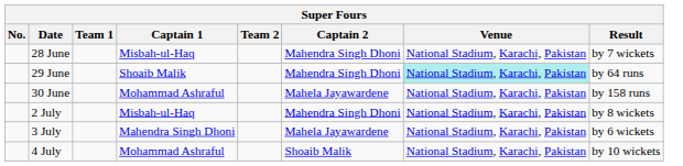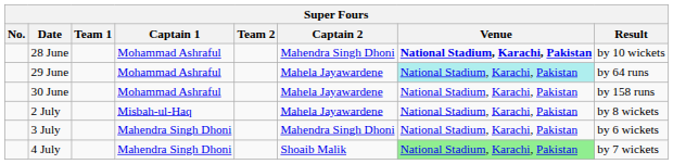 <table class="wikitable">
 <tr>
 <th colspan="8">Super Fours</th>
 </tr>
 <tr>
 <th>No.</th>
 <th>Date</th>
 <th>Team 1</th>
 <th>Captain 1</th>
 <th>Team 2</th>
 <th>Captain 2</th>
 <th>Venue</th>
 <th>Result</th>
 </tr>
 <tr>
 <td></td>
 <td>28 June</td>
 <td></td>
-<td><a href='#'>Misbah-ul-Haq</a></td>
+<td><a href='#'>Mohammad Ashraful</a></td>
 <td></td>
 <td><a href='#'>Mahendra Singh Dhoni</a></td>
-<td><a href='#'>National Stadium</a>, <a href='#'>Karachi</a>, <a href='#'>Pakistan</a></td>
-<td> by 7 wickets</td>
+<td><strong><a href='#'>National Stadium</a>, <a href='#'>Karachi</a>, <a href='#'>Pakistan</a></strong></td>
+<td> by 10 wickets</td>
 </tr>
 <tr>
 <td></td>
 <td>29 June</td>
 <td></td>
-<td><a href='#'>Shoaib Malik</a></td>
+<td><a href='#'>Mohammad Ashraful</a></td>
 <td></td>
-<td><a href='#'>Mahendra Singh Dhoni</a></td>
+<td><a href='#'>Mahela Jayawardene</a></td>
 <td style="background: paleturquoise;"><a href='#'>National Stadium</a>, <a href='#'>Karachi</a>, <a href='#'>Pakistan</a></td>
 <td> by 64 runs</td>
 </tr>
 <tr>
 <td></td>
 <td>30 June</td>
 <td></td>
 <td><a href='#'>Mohammad Ashraful</a></td>
 <td></td>
 <td><a href='#'>Mahela Jayawardene</a></td>
 <td><a href='#'>National Stadium</a>, <a href='#'>Karachi</a>, <a href='#'>Pakistan</a></td>
 <td> by 158 runs</td>
 </tr>
 <tr>
 <td></td>
 <td>2 July</td>
 <td></td>
 <td><a href='#'>Misbah-ul-Haq</a></td>
 <td></td>
-<td><a href='#'>Mahendra Singh Dhoni</a></td>
+<td><a href='#'>Mahela Jayawardene</a></td>
 <td><a href='#'>National Stadium</a>, <a href='#'>Karachi</a>, <a href='#'>Pakistan</a></td>
 <td> by 8 wickets</td>
 </tr>
 <tr>
 <td></td>
 <td>3 July</td>
 <td></td>
 <td><a href='#'>Mahendra Singh Dhoni</a></td>
 <td></td>
-<td><a href='#'>Mahela Jayawardene</a></td>
+<td><a href='#'>Mahendra Singh Dhoni</a></td>
 <td><a href='#'>National Stadium</a>, <a href='#'>Karachi</a>, <a href='#'>Pakistan</a></td>
 <td> by 6 wickets</td>
 </tr>
 <tr>
 <td></td>
 <td>4 July</td>
 <td></td>
-<td><a href='#'>Mohammad Ashraful</a></td>
+<td><a href='#'>Mahendra Singh Dhoni</a></td>
 <td></td>
 <td><a href='#'>Shoaib Malik</a></td>
-<td><a href='#'>National Stadium</a>, <a href='#'>Karachi</a>, <a href='#'>Pakistan</a></td>
-<td> by 10 wickets</td>
+<td style="background: lightgreen;"><a href='#'>National Stadium</a>, <a href='#'>Karachi</a>, <a href='#'>Pakistan</a></td>
+<td> by 7 wickets</td>
 </tr>
 </table>
